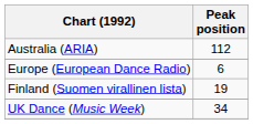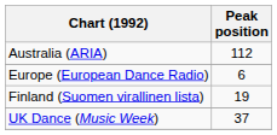 <table class="wikitable sortable">
 <tr>
 <th>Chart (1992)</th>
 <th>Peak<br>position</th>
 </tr>
 <tr>
 <td>Australia (<a href='#'>ARIA</a>)</td>
 <td align="center">112</td>
 </tr>
 <tr>
 </tr>
 <tr>
 <td>Europe (<a href='#'>European Dance Radio</a>)</td>
 <td align="center">6</td>
 </tr>
 <tr>
 <td>Finland (<a href='#'>Suomen virallinen lista</a>)</td>
 <td align="center">19</td>
 </tr>
 <tr>
 </tr>
 <tr>
 <td><a href='#'>UK Dance</a> (<em><a href='#'>Music Week</a></em>)</td>
-<td align="center">34</td>
+<td align="center">37</td>
 </tr>
 <tr>
 </tr>
 <tr>
 </tr>
 <tr>
 </tr>
 <tr>
 </tr>
 <tr>
 </tr>
 </table>
